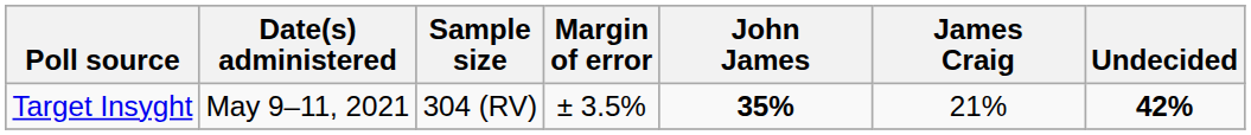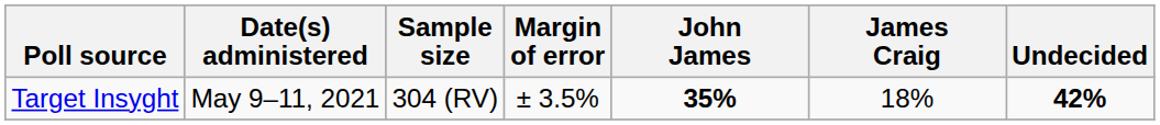 <table class="wikitable" style="font-size:90%;text-align:center;">
 <tr valign=bottom>
 <th>Poll source</th>
 <th>Date(s)<br>administered</th>
 <th>Sample<br>size</th>
 <th>Margin<br>of error</th>
 <th style="width:100px;">John<br>James</th>
 <th style="width:100px;">James<br>Craig</th>
 <th>Undecided</th>
 </tr>
 <tr>
 <td style="text-align:left;"><a href='#'>Target Insyght</a></td>
 <td>May 9–11, 2021</td>
 <td>304 (RV)</td>
 <td>± 3.5%</td>
 <td><strong>35%</strong></td>
-<td>21%</td>
+<td>18%</td>
 <td><strong>42%</strong></td>
 </tr>
 </table>
